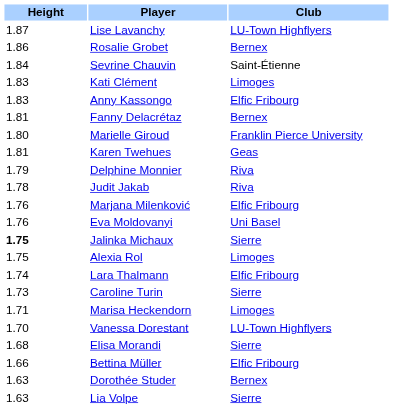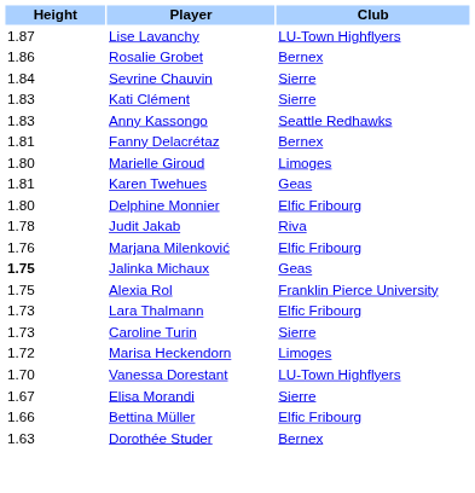 <table border="0" cellspacing="2" cellpadding="2" width="60%">
 <tr bgcolor=AAD0FF>
 <th width=10>Height</th>
 <th width=50>Player</th>
 <th width=100>Club</th>
 </tr>
 <tr>
 <td>1.87</td>
 <td><a href='#'>Lise Lavanchy</a></td>
 <td> <a href='#'>LU-Town Highflyers</a></td>
 </tr>
 <tr>
 <td>1.86</td>
 <td><a href='#'>Rosalie Grobet</a></td>
 <td> <a href='#'>Bernex</a></td>
 </tr>
 <tr>
 <td>1.84</td>
 <td><a href='#'>Sevrine Chauvin</a></td>
-<td> Saint-Étienne</td>
+<td> <a href='#'>Sierre</a></td>
 </tr>
 <tr>
 <td>1.83</td>
 <td><a href='#'>Kati Clément</a></td>
-<td> <a href='#'>Limoges</a></td>
+<td> <a href='#'>Sierre</a></td>
 </tr>
 <tr>
 <td>1.83</td>
 <td><a href='#'>Anny Kassongo</a></td>
-<td> <a href='#'>Elfic Fribourg</a></td>
+<td> <a href='#'>Seattle Redhawks</a></td>
 </tr>
 <tr>
 <td>1.81</td>
 <td><a href='#'>Fanny Delacrétaz</a></td>
 <td> <a href='#'>Bernex</a></td>
 </tr>
 <tr>
 <td>1.80</td>
 <td><a href='#'>Marielle Giroud</a></td>
-<td> <a href='#'>Franklin Pierce University</a></td>
+<td> <a href='#'>Limoges</a></td>
 </tr>
 <tr>
 <td>1.81</td>
 <td><a href='#'>Karen Twehues</a></td>
 <td> <a href='#'>Geas</a></td>
 </tr>
 <tr>
-<td>1.79</td>
+<td>1.80</td>
 <td><a href='#'>Delphine Monnier</a></td>
-<td> <a href='#'>Riva</a></td>
+<td> <a href='#'>Elfic Fribourg</a></td>
 </tr>
 <tr>
 <td>1.78</td>
 <td><a href='#'>Judit Jakab</a></td>
 <td> <a href='#'>Riva</a></td>
 </tr>
 <tr>
 <td>1.76</td>
 <td><a href='#'>Marjana Milenković</a></td>
 <td> <a href='#'>Elfic Fribourg</a></td>
 </tr>
 <tr>
-<td>1.76</td>
-<td><a href='#'>Eva Moldovanyi</a></td>
-<td> <a href='#'>Uni Basel</a></td>
-</tr>
-<tr>
 <td><strong>1.75</strong></td>
 <td><a href='#'>Jalinka Michaux</a></td>
-<td> <a href='#'>Sierre</a></td>
+<td> <a href='#'>Geas</a></td>
 </tr>
 <tr>
 <td>1.75</td>
 <td><a href='#'>Alexia Rol</a></td>
-<td> <a href='#'>Limoges</a></td>
+<td> <a href='#'>Franklin Pierce University</a></td>
 </tr>
 <tr>
-<td>1.74</td>
+<td>1.73</td>
 <td><a href='#'>Lara Thalmann</a></td>
 <td> <a href='#'>Elfic Fribourg</a></td>
 </tr>
 <tr>
 <td>1.73</td>
 <td><a href='#'>Caroline Turin</a></td>
 <td> <a href='#'>Sierre</a></td>
 </tr>
 <tr>
-<td>1.71</td>
+<td>1.72</td>
 <td><a href='#'>Marisa Heckendorn</a></td>
 <td> <a href='#'>Limoges</a></td>
 </tr>
 <tr>
 <td>1.70</td>
 <td><a href='#'>Vanessa Dorestant</a></td>
 <td> <a href='#'>LU-Town Highflyers</a></td>
 </tr>
 <tr>
-<td>1.68</td>
+<td>1.67</td>
 <td><a href='#'>Elisa Morandi</a></td>
 <td> <a href='#'>Sierre</a></td>
 </tr>
 <tr>
 <td>1.66</td>
 <td><a href='#'>Bettina Müller</a></td>
 <td> <a href='#'>Elfic Fribourg</a></td>
 </tr>
 <tr>
 <td>1.63</td>
 <td><a href='#'>Dorothée Studer</a></td>
 <td> <a href='#'>Bernex</a></td>
 </tr>
-<tr>
-<td>1.63</td>
-<td><a href='#'>Lia Volpe</a></td>
-<td> <a href='#'>Sierre</a></td>
-</tr>
 </table>
